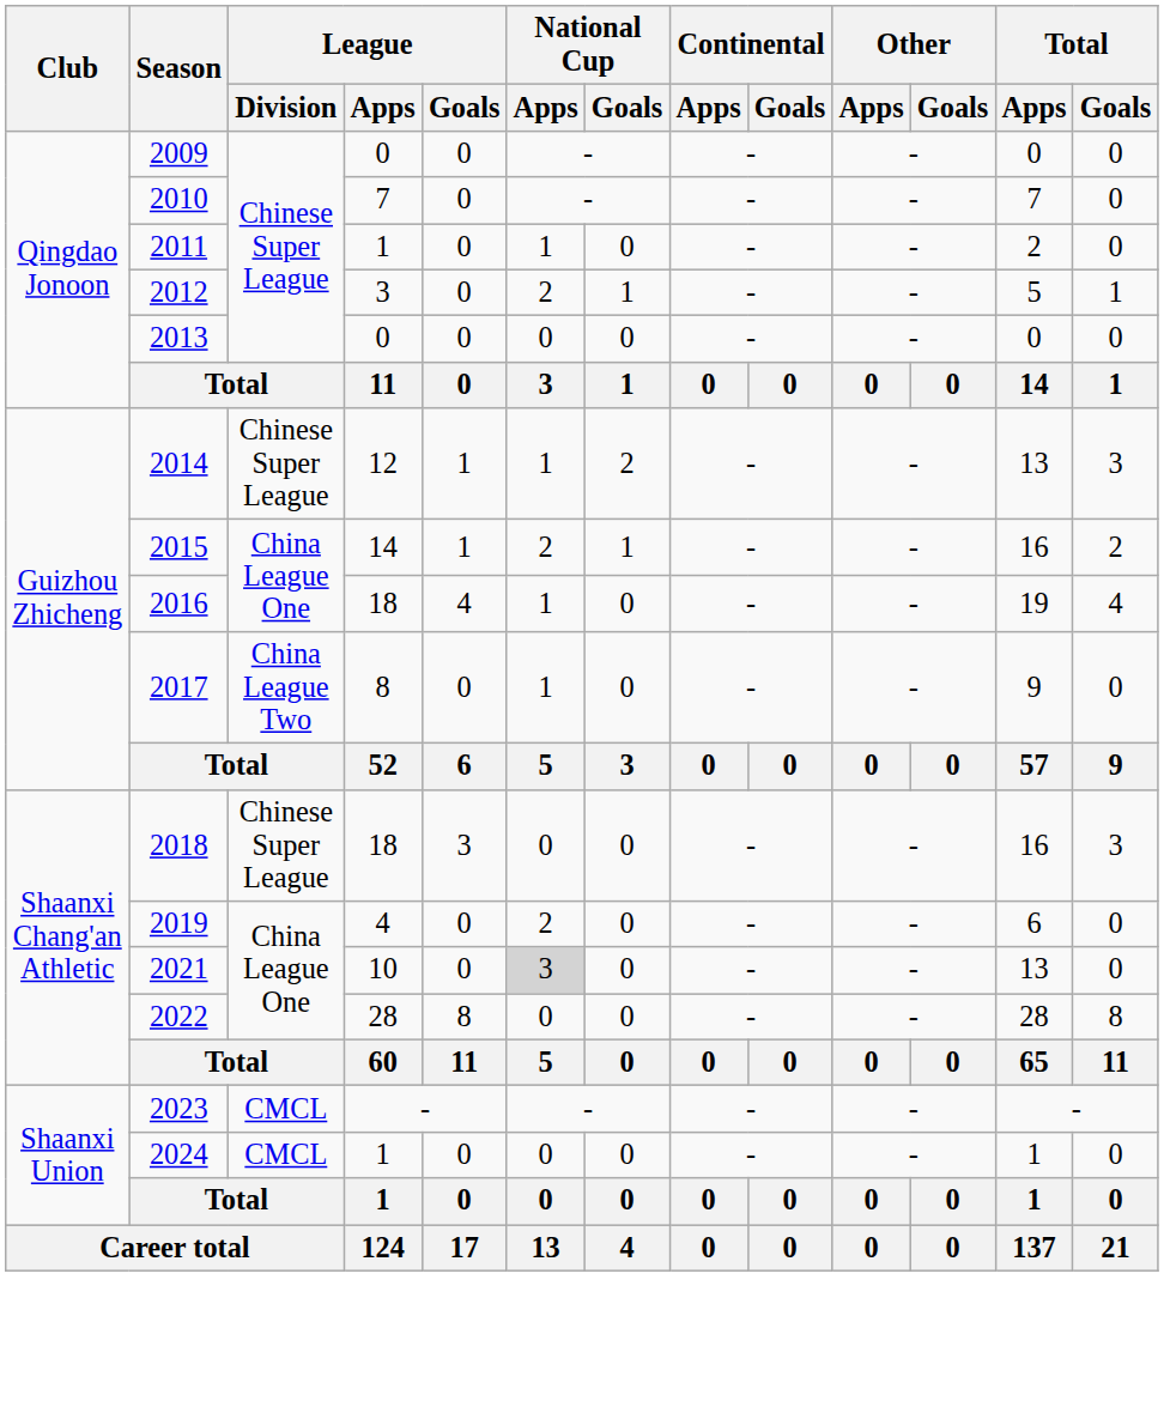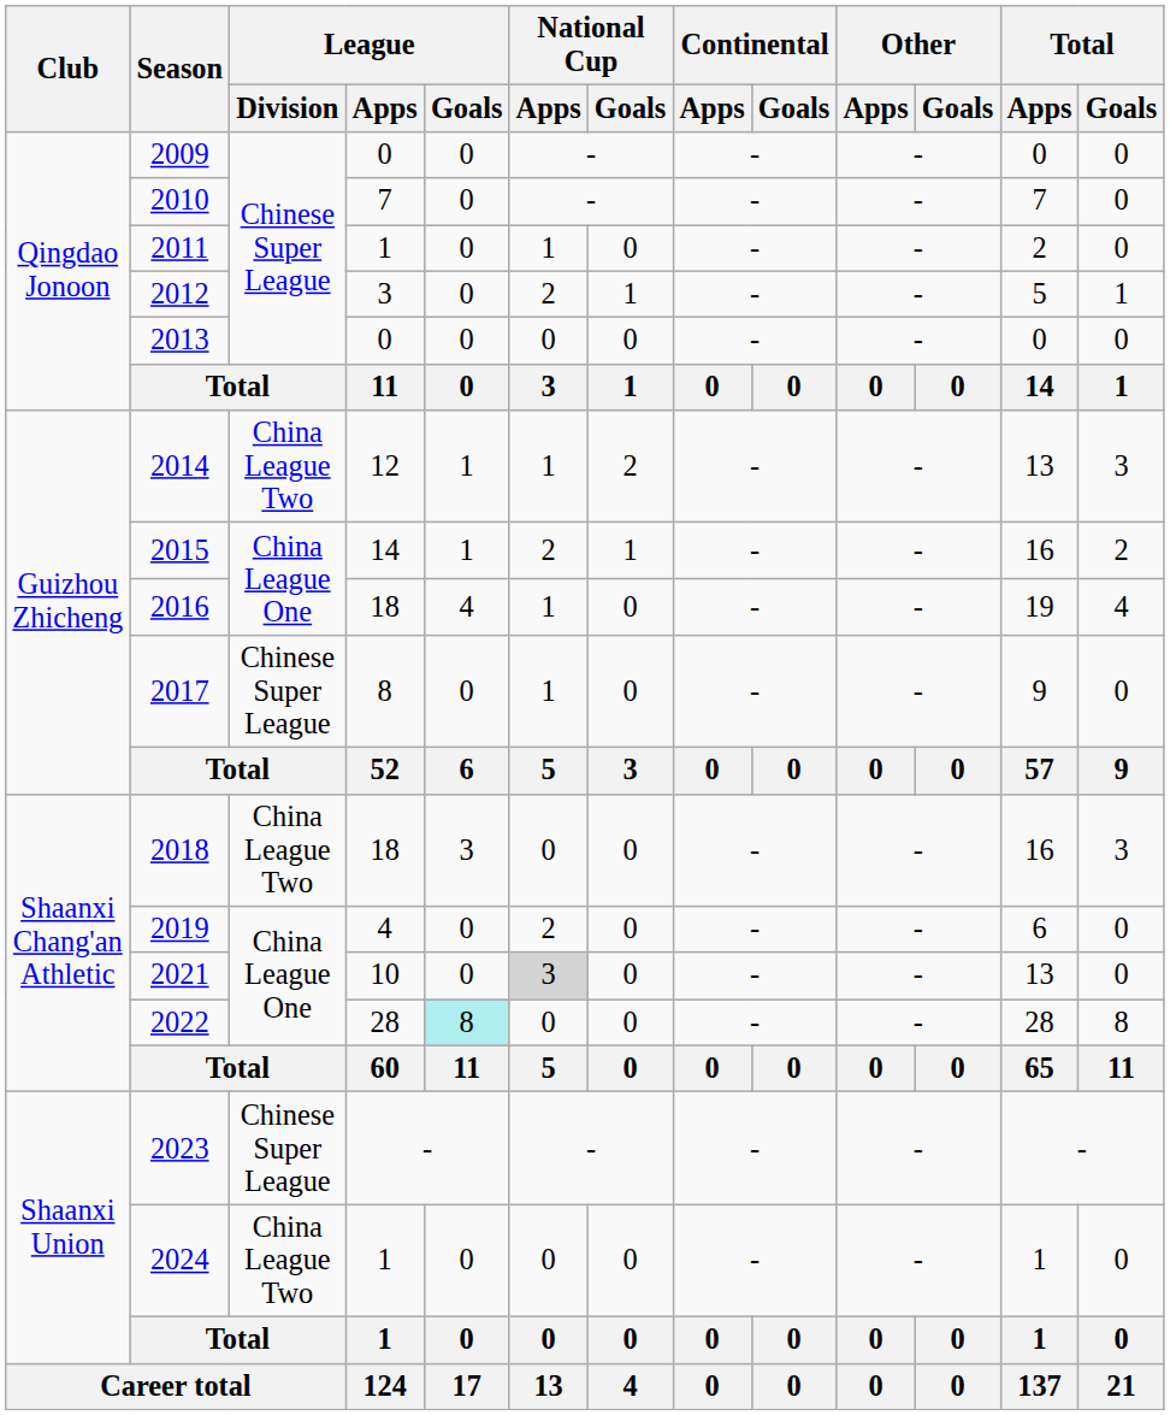 <table class="wikitable" style="text-align: center">
 <tr>
 <th rowspan="2">Club</th>
 <th rowspan="2">Season</th>
 <th colspan="3">League</th>
 <th colspan="2">National Cup</th>
 <th colspan="2">Continental</th>
 <th colspan="2">Other</th>
 <th colspan="2">Total</th>
 </tr>
 <tr>
 <th>Division</th>
 <th>Apps</th>
 <th>Goals</th>
 <th>Apps</th>
 <th>Goals</th>
 <th>Apps</th>
 <th>Goals</th>
 <th>Apps</th>
 <th>Goals</th>
 <th>Apps</th>
 <th>Goals</th>
 </tr>
 <tr>
 <td rowspan=6><a href='#'>Qingdao Jonoon</a></td>
 <td><a href='#'>2009</a></td>
 <td rowspan="5"><a href='#'>Chinese Super League</a></td>
 <td>0</td>
 <td>0</td>
 <td colspan="2">-</td>
 <td colspan="2">-</td>
 <td colspan="2">-</td>
 <td>0</td>
 <td>0</td>
 </tr>
 <tr>
 <td><a href='#'>2010</a></td>
 <td>7</td>
 <td>0</td>
 <td colspan="2">-</td>
 <td colspan="2">-</td>
 <td colspan="2">-</td>
 <td>7</td>
 <td>0</td>
 </tr>
 <tr>
 <td><a href='#'>2011</a></td>
 <td>1</td>
 <td>0</td>
 <td>1</td>
 <td>0</td>
 <td colspan="2">-</td>
 <td colspan="2">-</td>
 <td>2</td>
 <td>0</td>
 </tr>
 <tr>
 <td><a href='#'>2012</a></td>
 <td>3</td>
 <td>0</td>
 <td>2</td>
 <td>1</td>
 <td colspan="2">-</td>
 <td colspan="2">-</td>
 <td>5</td>
 <td>1</td>
 </tr>
 <tr>
 <td><a href='#'>2013</a></td>
 <td>0</td>
 <td>0</td>
 <td>0</td>
 <td>0</td>
 <td colspan="2">-</td>
 <td colspan="2">-</td>
 <td>0</td>
 <td>0</td>
 </tr>
 <tr>
 <th colspan="2"><strong>Total</strong></th>
 <th>11</th>
 <th>0</th>
 <th>3</th>
 <th>1</th>
 <th>0</th>
 <th>0</th>
 <th>0</th>
 <th>0</th>
 <th>14</th>
 <th>1</th>
 </tr>
 <tr>
 <td rowspan=5><a href='#'>Guizhou Zhicheng</a></td>
 <td><a href='#'>2014</a></td>
-<td>Chinese Super League</td>
+<td rowspan="1"><a href='#'>China League Two</a></td>
 <td>12</td>
 <td>1</td>
 <td>1</td>
 <td>2</td>
 <td colspan="2">-</td>
 <td colspan="2">-</td>
 <td>13</td>
 <td>3</td>
 </tr>
 <tr>
 <td><a href='#'>2015</a></td>
 <td rowspan="2"><a href='#'>China League One</a></td>
 <td>14</td>
 <td>1</td>
 <td>2</td>
 <td>1</td>
 <td colspan="2">-</td>
 <td colspan="2">-</td>
 <td>16</td>
 <td>2</td>
 </tr>
 <tr>
 <td><a href='#'>2016</a></td>
 <td>18</td>
 <td>4</td>
 <td>1</td>
 <td>0</td>
 <td colspan="2">-</td>
 <td colspan="2">-</td>
 <td>19</td>
 <td>4</td>
 </tr>
 <tr>
 <td><a href='#'>2017</a></td>
-<td rowspan="1"><a href='#'>China League Two</a></td>
+<td>Chinese Super League</td>
 <td>8</td>
 <td>0</td>
 <td>1</td>
 <td>0</td>
 <td colspan="2">-</td>
 <td colspan="2">-</td>
 <td>9</td>
 <td>0</td>
 </tr>
 <tr>
 <th colspan="2"><strong>Total</strong></th>
 <th>52</th>
 <th>6</th>
 <th>5</th>
 <th>3</th>
 <th>0</th>
 <th>0</th>
 <th>0</th>
 <th>0</th>
 <th>57</th>
 <th>9</th>
 </tr>
 <tr>
 <td rowspan=5><a href='#'>Shaanxi Chang'an Athletic</a></td>
 <td><a href='#'>2018</a></td>
-<td>Chinese Super League</td>
+<td>China League Two</td>
 <td>18</td>
 <td>3</td>
 <td>0</td>
 <td>0</td>
 <td colspan="2">-</td>
 <td colspan="2">-</td>
 <td>16</td>
 <td>3</td>
 </tr>
 <tr>
 <td><a href='#'>2019</a></td>
 <td rowspan=3=>China League One</td>
 <td>4</td>
 <td>0</td>
 <td>2</td>
 <td>0</td>
 <td colspan="2">-</td>
 <td colspan="2">-</td>
 <td>6</td>
 <td>0</td>
 </tr>
 <tr>
 <td><a href='#'>2021</a></td>
 <td>10</td>
 <td>0</td>
 <td style="background: lightgrey;">3</td>
 <td>0</td>
 <td colspan="2">-</td>
 <td colspan="2">-</td>
 <td>13</td>
 <td>0</td>
 </tr>
 <tr>
 <td><a href='#'>2022</a></td>
 <td>28</td>
-<td>8</td>
+<td style="background: paleturquoise;">8</td>
 <td>0</td>
 <td>0</td>
 <td colspan="2">-</td>
 <td colspan="2">-</td>
 <td>28</td>
 <td>8</td>
 </tr>
 <tr>
 <th colspan="2"><strong>Total</strong></th>
 <th>60</th>
 <th>11</th>
 <th>5</th>
 <th>0</th>
 <th>0</th>
 <th>0</th>
 <th>0</th>
 <th>0</th>
 <th>65</th>
 <th>11</th>
 </tr>
 <tr>
 <td rowspan=3><a href='#'>Shaanxi Union</a></td>
 <td><a href='#'>2023</a></td>
-<td><a href='#'>CMCL</a></td>
+<td>Chinese Super League</td>
 <td colspan="2">-</td>
 <td colspan="2">-</td>
 <td colspan="2">-</td>
 <td colspan="2">-</td>
 <td colspan="2">-</td>
 </tr>
 <tr>
 <td><a href='#'>2024</a></td>
-<td><a href='#'>CMCL</a></td>
+<td>China League Two</td>
 <td>1</td>
 <td>0</td>
 <td>0</td>
 <td>0</td>
 <td colspan="2">-</td>
 <td colspan="2">-</td>
 <td>1</td>
 <td>0</td>
 </tr>
 <tr>
 <th colspan="2"><strong>Total</strong></th>
 <th>1</th>
 <th>0</th>
 <th>0</th>
 <th>0</th>
 <th>0</th>
 <th>0</th>
 <th>0</th>
 <th>0</th>
 <th>1</th>
 <th>0</th>
 </tr>
 <tr>
 <th colspan=3>Career total</th>
 <th>124</th>
 <th>17</th>
 <th>13</th>
 <th>4</th>
 <th>0</th>
 <th>0</th>
 <th>0</th>
 <th>0</th>
 <th>137</th>
 <th>21</th>
 </tr>
 </table>
